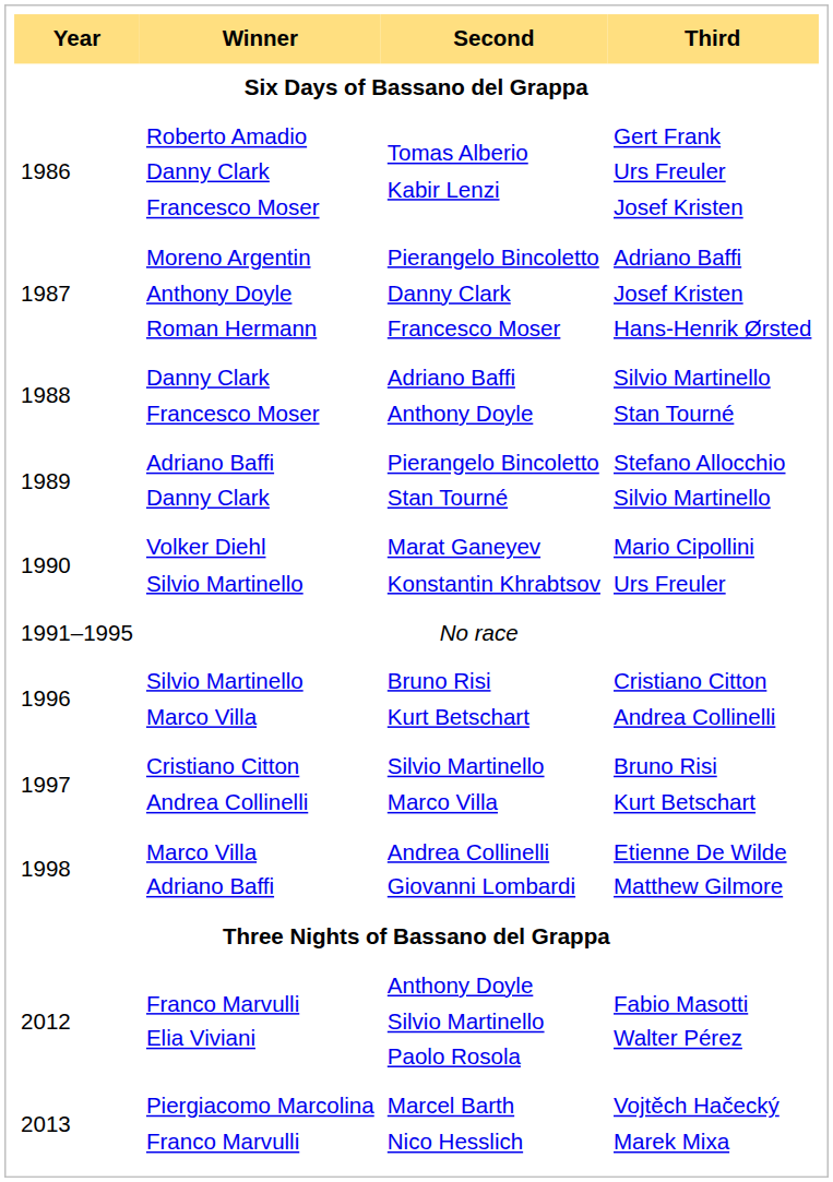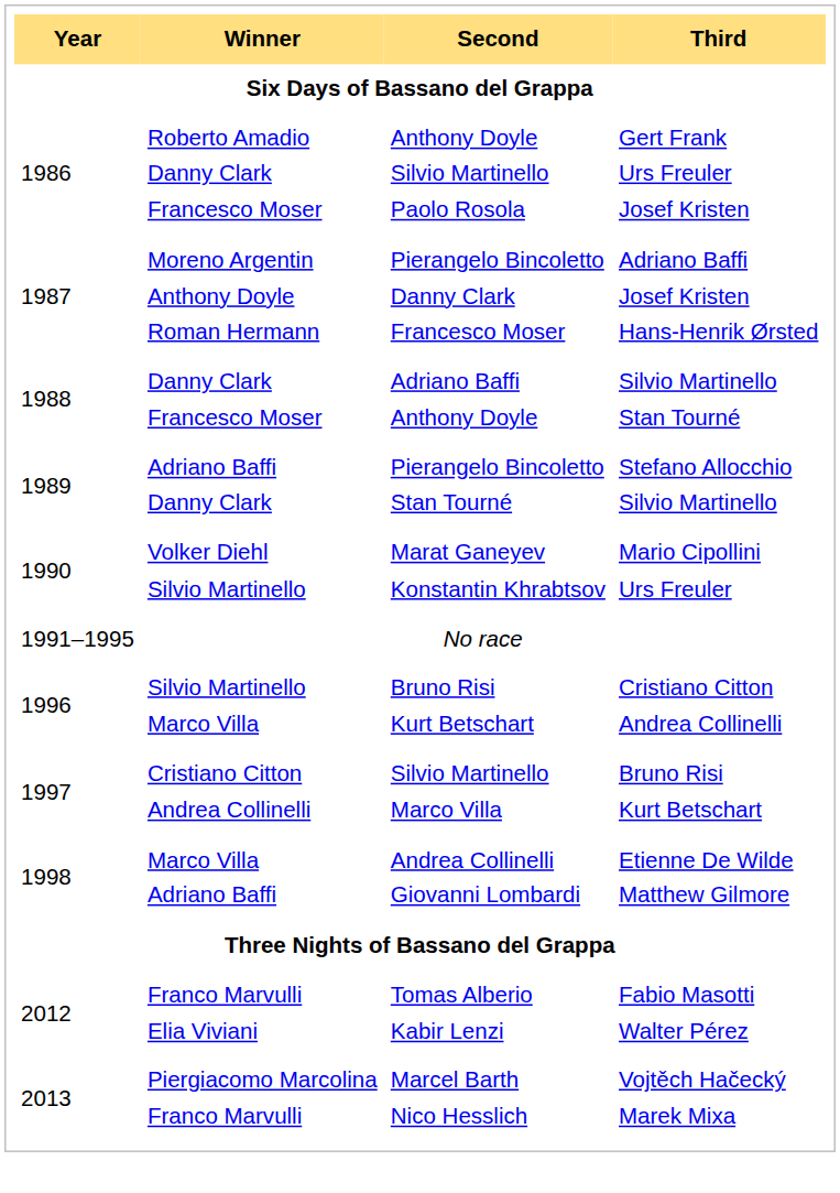 <table cellpadding="4" cellspacing="0"  style="border: 1px solid silver; color: black; margin: 0 0 0.5em 0; background-color: white; padding: 5px; text-align: left; font-size:85%; vertical-align: top; line-height:1.6em;">
 <tr>
 <th scope=col; align="center" bgcolor="FFDF80">Year</th>
 <th scope=col; align="center" bgcolor="FFDF80">Winner</th>
 <th scope=col; align="center" bgcolor="FFDF80">Second</th>
 <th scope=col; align="center" bgcolor="FFDF80">Third</th>
 </tr>
 <tr>
 <th colspan=4 align="center">Six Days of Bassano del Grappa</th>
 </tr>
 <tr>
 <td>1986</td>
 <td> <a href='#'>Roberto Amadio</a><br> <a href='#'>Danny Clark</a><br> <a href='#'>Francesco Moser</a></td>
-<td> <a href='#'>Tomas Alberio</a><br> <a href='#'>Kabir Lenzi</a></td>
+<td> <a href='#'>Anthony Doyle</a><br> <a href='#'>Silvio Martinello</a><br> <a href='#'>Paolo Rosola</a></td>
 <td> <a href='#'>Gert Frank</a><br> <a href='#'>Urs Freuler</a><br> <a href='#'>Josef Kristen</a></td>
 </tr>
 <tr>
 <td>1987</td>
 <td> <a href='#'>Moreno Argentin</a><br> <a href='#'>Anthony Doyle</a><br> <a href='#'>Roman Hermann</a></td>
 <td> <a href='#'>Pierangelo Bincoletto</a><br> <a href='#'>Danny Clark</a><br> <a href='#'>Francesco Moser</a></td>
 <td> <a href='#'>Adriano Baffi</a><br> <a href='#'>Josef Kristen</a><br> <a href='#'>Hans-Henrik Ørsted</a></td>
 </tr>
 <tr>
 <td>1988</td>
 <td> <a href='#'>Danny Clark</a><br> <a href='#'>Francesco Moser</a></td>
 <td> <a href='#'>Adriano Baffi</a><br> <a href='#'>Anthony Doyle</a></td>
 <td> <a href='#'>Silvio Martinello</a><br> <a href='#'>Stan Tourné</a></td>
 </tr>
 <tr>
 <td>1989</td>
 <td> <a href='#'>Adriano Baffi</a><br> <a href='#'>Danny Clark</a></td>
 <td> <a href='#'>Pierangelo Bincoletto</a><br> <a href='#'>Stan Tourné</a></td>
 <td> <a href='#'>Stefano Allocchio</a><br> <a href='#'>Silvio Martinello</a></td>
 </tr>
 <tr>
 <td>1990</td>
 <td> <a href='#'>Volker Diehl</a><br> <a href='#'>Silvio Martinello</a></td>
 <td> <a href='#'>Marat Ganeyev</a><br> <a href='#'>Konstantin Khrabtsov</a></td>
 <td> <a href='#'>Mario Cipollini</a><br> <a href='#'>Urs Freuler</a></td>
 </tr>
 <tr>
 <td>1991–1995</td>
 <td colspan=3; align=center><em>No race</em></td>
 </tr>
 <tr>
 <td>1996</td>
 <td> <a href='#'>Silvio Martinello</a><br> <a href='#'>Marco Villa</a></td>
 <td> <a href='#'>Bruno Risi</a><br> <a href='#'>Kurt Betschart</a></td>
 <td> <a href='#'>Cristiano Citton</a><br> <a href='#'>Andrea Collinelli</a></td>
 </tr>
 <tr>
 <td>1997</td>
 <td> <a href='#'>Cristiano Citton</a><br> <a href='#'>Andrea Collinelli</a></td>
 <td> <a href='#'>Silvio Martinello</a><br> <a href='#'>Marco Villa</a></td>
 <td> <a href='#'>Bruno Risi</a><br> <a href='#'>Kurt Betschart</a></td>
 </tr>
 <tr>
 <td>1998</td>
 <td> <a href='#'>Marco Villa</a><br> <a href='#'>Adriano Baffi</a></td>
 <td> <a href='#'>Andrea Collinelli</a><br> <a href='#'>Giovanni Lombardi</a></td>
 <td> <a href='#'>Etienne De Wilde</a><br> <a href='#'>Matthew Gilmore</a></td>
 </tr>
 <tr>
 <th colspan=4 align="center">Three Nights of Bassano del Grappa</th>
 </tr>
 <tr>
 <td>2012</td>
 <td> <a href='#'>Franco Marvulli</a><br> <a href='#'>Elia Viviani</a></td>
-<td> <a href='#'>Anthony Doyle</a><br> <a href='#'>Silvio Martinello</a><br> <a href='#'>Paolo Rosola</a></td>
+<td> <a href='#'>Tomas Alberio</a><br> <a href='#'>Kabir Lenzi</a></td>
 <td> <a href='#'>Fabio Masotti</a><br> <a href='#'>Walter Pérez</a></td>
 </tr>
 <tr>
 <td>2013</td>
 <td> <a href='#'>Piergiacomo Marcolina</a><br> <a href='#'>Franco Marvulli</a></td>
 <td> <a href='#'>Marcel Barth</a><br>  <a href='#'>Nico Hesslich</a></td>
 <td> <a href='#'>Vojtěch Hačecký</a><br> <a href='#'>Marek Mixa</a></td>
 </tr>
 </table>
